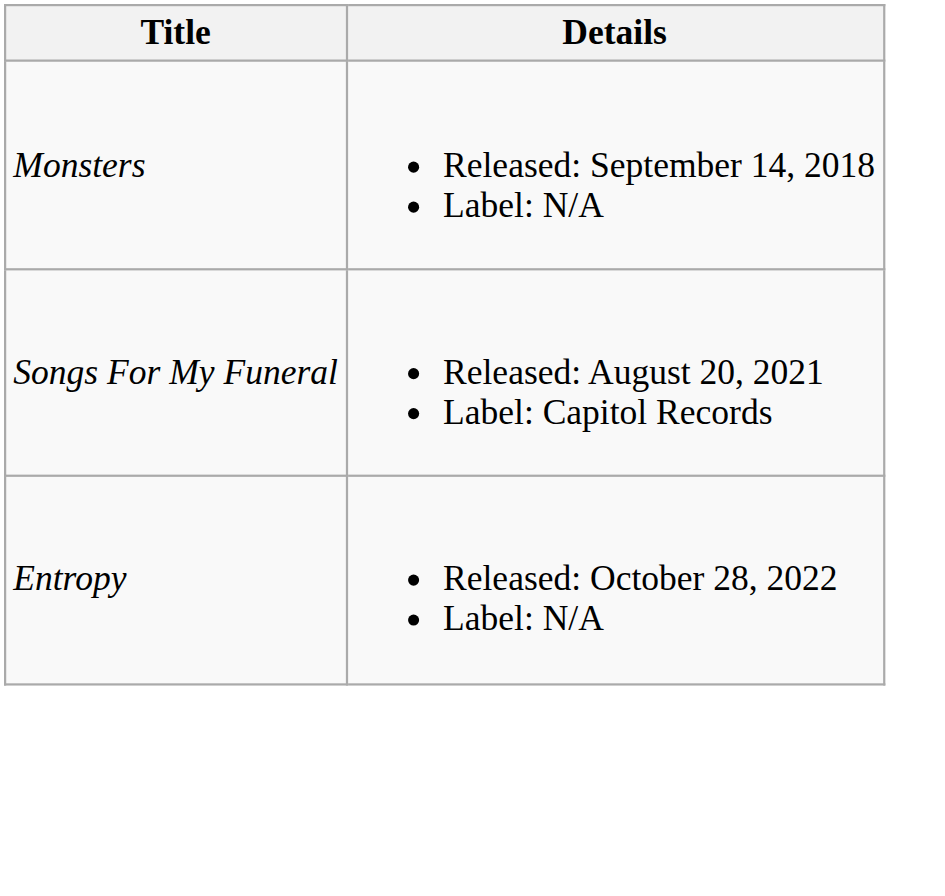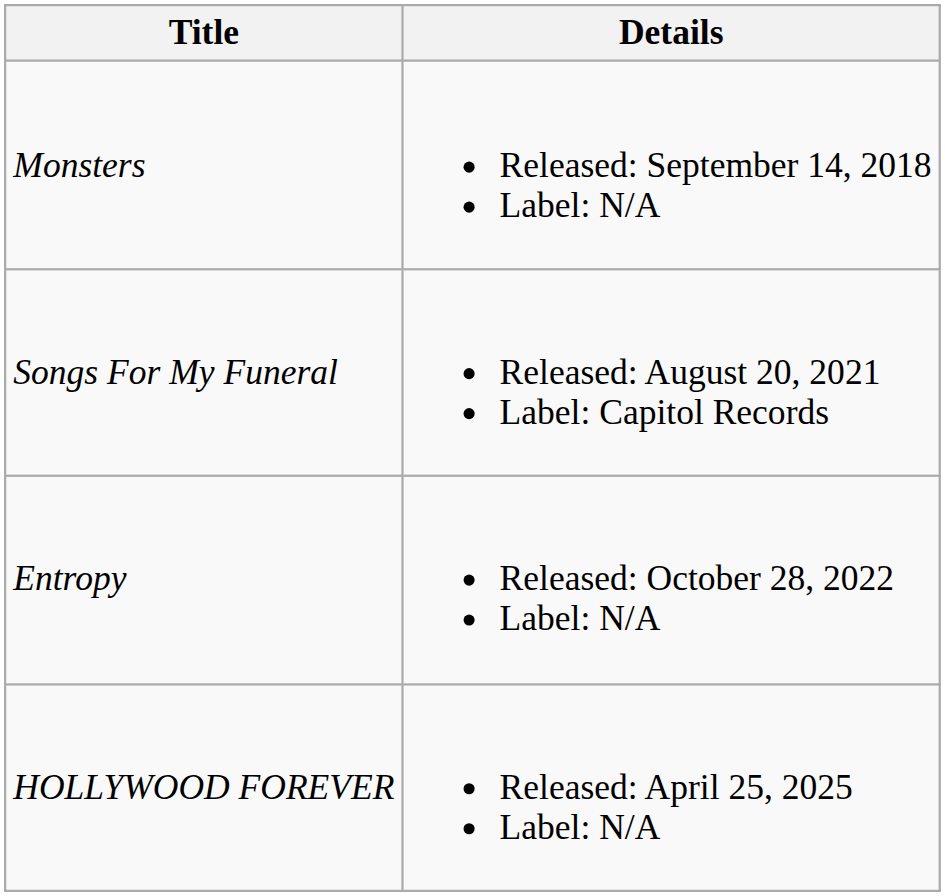 <table class="wikitable">
 <tr>
 <th rowspan="1">Title</th>
 <th rowspan="1">Details</th>
 </tr>
 <tr>
 <td><em>Monsters</em></td>
 <td><br><ul><li>Released: September 14, 2018</li><li>Label: N/A</li></ul></td>
 </tr>
 <tr>
 <td><em>Songs For My Funeral</em></td>
 <td><br><ul><li>Released: August 20, 2021</li><li>Label: Capitol Records</li></ul></td>
 </tr>
 <tr>
 <td><em>Entropy</em></td>
 <td><br><ul><li>Released: October 28, 2022</li><li>Label: N/A</li></ul></td>
 </tr>
+<tr>
+<td><em>HOLLYWOOD FOREVER</em></td>
+<td><br><ul><li>Released: April 25, 2025</li><li>Label: N/A</li></ul></td>
+</tr>
 </table>
